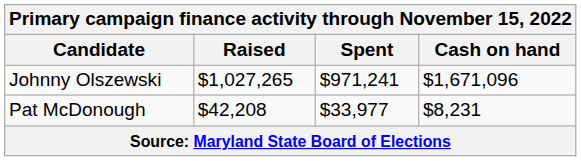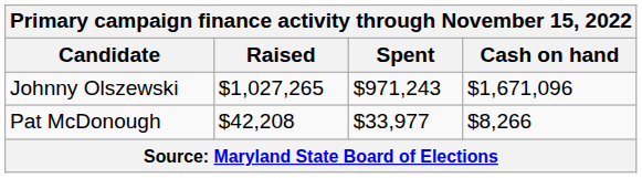 <table class="wikitable sortable">
 <tr>
 <th colspan="4">Primary campaign finance activity through November 15, 2022</th>
 </tr>
 <tr>
 <th>Candidate</th>
 <th>Raised</th>
 <th>Spent</th>
 <th>Cash on hand</th>
 </tr>
 <tr>
 <td>Johnny Olszewski</td>
 <td>$1,027,265</td>
-<td>$971,241</td>
+<td>$971,243</td>
 <td>$1,671,096</td>
 </tr>
 <tr>
 <td>Pat McDonough</td>
 <td>$42,208</td>
 <td>$33,977</td>
-<td>$8,231 </td>
+<td>$8,266 </td>
 </tr>
 <tr>
 <th colspan="4"><small>Source: <a href='#'>Maryland State Board of Elections</a></small></th>
 </tr>
 </table>
